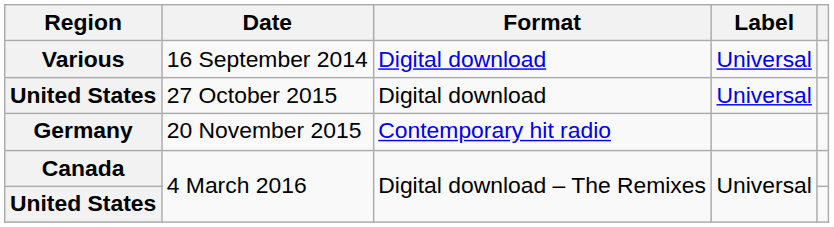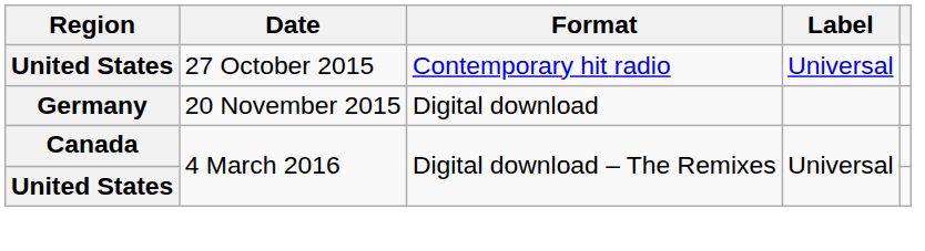 <table class="wikitable plainrowheaders">
 <tr>
 <th scope="col">Region</th>
 <th scope="col">Date</th>
 <th scope="col">Format</th>
 <th scope="col">Label</th>
 <th scope="col"></th>
 </tr>
 <tr>
-<th scope="row">Various</th>
-<td>16 September 2014</td>
-<td><a href='#'>Digital download</a> </td>
-<td><a href='#'>Universal</a></td>
-<td align="center"></td>
-</tr>
-<tr>
 <th scope="row">United States</th>
 <td>27 October 2015</td>
-<td>Digital download</td>
+<td><a href='#'>Contemporary hit radio</a></td>
 <td><a href='#'>Universal</a></td>
 <td align="center"></td>
 </tr>
 <tr>
 <th scope="row">Germany</th>
 <td>20 November 2015</td>
-<td><a href='#'>Contemporary hit radio</a></td>
+<td>Digital download</td>
 <td></td>
 <td align="center"><br></td>
 </tr>
 <tr>
 <th scope="row">Canada</th>
 <td rowspan="2">4 March 2016</td>
 <td rowspan="2">Digital download – The Remixes</td>
 <td rowspan="2">Universal</td>
 <td align="center"></td>
 </tr>
 <tr>
 <th scope="row">United States</th>
 <td align="center"></td>
 </tr>
 </table>
